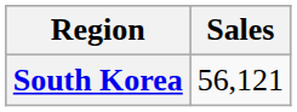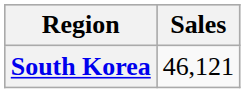 <table class="wikitable plainrowheaders" style="text-align:center">
 <tr>
 <th scope="col">Region</th>
 <th scope="col">Sales</th>
 </tr>
 <tr>
 <th scope="row"><a href='#'>South Korea</a></th>
-<td>56,121</td>
+<td>46,121</td>
 </tr>
 </table>
